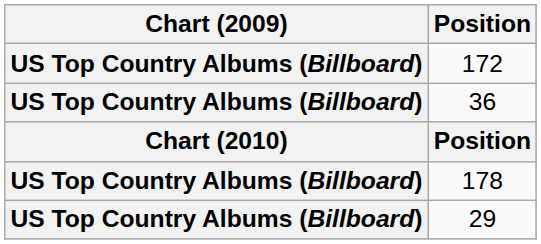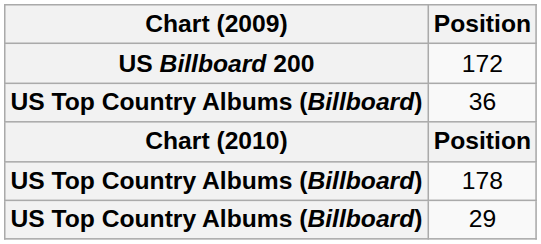 <table class="wikitable plainrowheaders" style="text-align:center">
 <tr>
 <th scope="col">Chart (2009)</th>
 <th scope="col">Position</th>
 </tr>
 <tr>
-<th scope="row">US Top Country Albums (<em>Billboard</em>)</th>
+<th scope="row">US <em>Billboard</em> 200</th>
 <td>172</td>
 </tr>
 <tr>
 <th scope="row">US Top Country Albums (<em>Billboard</em>)</th>
 <td>36</td>
 </tr>
 <tr>
 <th scope="col">Chart (2010)</th>
 <th scope="col">Position</th>
 </tr>
 <tr>
 <th scope="row">US Top Country Albums (<em>Billboard</em>)</th>
 <td>178</td>
 </tr>
 <tr>
 <th scope="row">US Top Country Albums (<em>Billboard</em>)</th>
 <td>29</td>
 </tr>
 </table>
